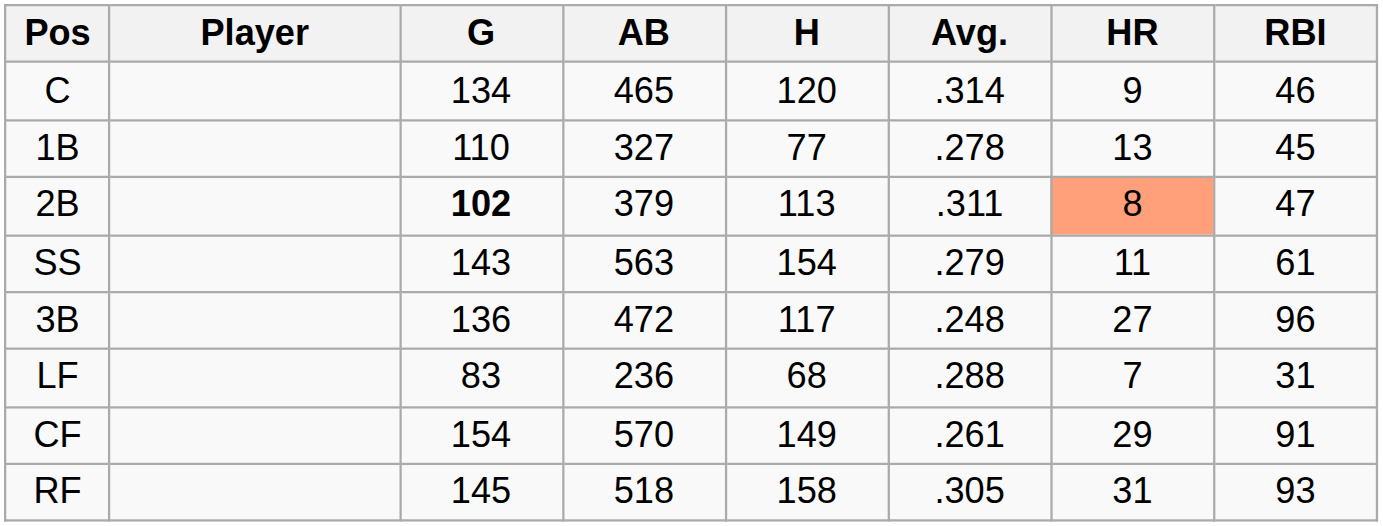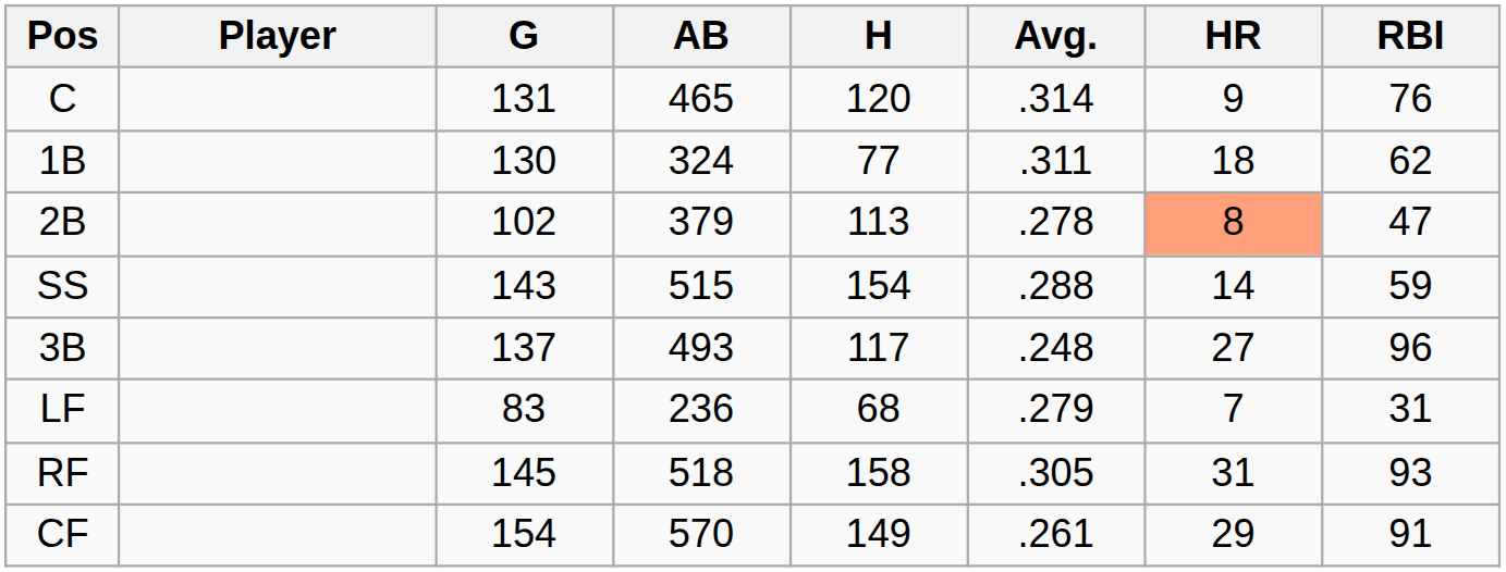 <table class="wikitable sortable">
 <tr>
 <th bgcolor="#DDDDFF" width="5%">Pos</th>
 <th bgcolor="#DDDDFF" width="16%">Player</th>
 <th bgcolor="#DDDDFF" width="9%">G</th>
 <th bgcolor="#DDDDFF" width="9%">AB</th>
 <th bgcolor="#DDDDFF" width="9%">H</th>
 <th bgcolor="#DDDDFF" width="9%">Avg.</th>
 <th bgcolor="#DDDDFF" width="9%">HR</th>
 <th bgcolor="#DDDDFF" width="9%">RBI</th>
 </tr>
 <tr align="center">
 <td>C</td>
 <td></td>
-<td>134</td>
+<td>131</td>
 <td>465</td>
 <td>120</td>
 <td>.314</td>
 <td>9</td>
-<td>46</td>
+<td>76</td>
 </tr>
 <tr align="center">
 <td>1B</td>
 <td></td>
-<td>110</td>
-<td>327</td>
+<td>130</td>
+<td>324</td>
 <td>77</td>
-<td>.278</td>
-<td>13</td>
-<td>45</td>
+<td>.311</td>
+<td>18</td>
+<td>62</td>
 </tr>
 <tr align="center">
 <td>2B</td>
 <td></td>
-<td><strong>102</strong></td>
+<td>102</td>
 <td>379</td>
 <td>113</td>
-<td>.311</td>
+<td>.278</td>
 <td style="background: lightsalmon;">8</td>
 <td>47</td>
 </tr>
 <tr align="center">
 <td>SS</td>
 <td></td>
 <td>143</td>
-<td>563</td>
+<td>515</td>
 <td>154</td>
-<td>.279</td>
-<td>11</td>
-<td>61</td>
+<td>.288</td>
+<td>14</td>
+<td>59</td>
 </tr>
 <tr align="center">
 <td>3B</td>
 <td></td>
-<td>136</td>
-<td>472</td>
+<td>137</td>
+<td>493</td>
 <td>117</td>
 <td>.248</td>
 <td>27</td>
 <td>96</td>
 </tr>
 <tr align="center">
 <td>LF</td>
 <td></td>
 <td>83</td>
 <td>236</td>
 <td>68</td>
-<td>.288</td>
+<td>.279</td>
 <td>7</td>
 <td>31</td>
+</tr>
+<tr align="center">
+<td>RF</td>
+<td></td>
+<td>145</td>
+<td>518</td>
+<td>158</td>
+<td>.305</td>
+<td>31</td>
+<td>93</td>
 </tr>
 <tr align="center">
 <td>CF</td>
 <td></td>
 <td>154</td>
 <td>570</td>
 <td>149</td>
 <td>.261</td>
 <td>29</td>
 <td>91</td>
 </tr>
-<tr align="center">
-<td>RF</td>
-<td></td>
-<td>145</td>
-<td>518</td>
-<td>158</td>
-<td>.305</td>
-<td>31</td>
-<td>93</td>
-</tr>
 </table>
